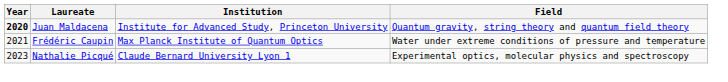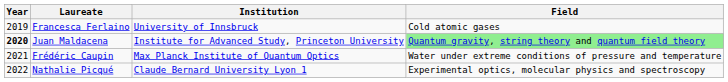 <table class="wikitable">
 <tr>
 <th>Year</th>
 <th>Laureate</th>
 <th>Institution</th>
 <th>Field</th>
 </tr>
 <tr>
+<td>2019</td>
+<td><a href='#'>Francesca Ferlaino</a></td>
+<td><a href='#'>University of Innsbruck</a></td>
+<td>Cold atomic gases</td>
+</tr>
+<tr>
 <td><strong>2020</strong></td>
 <td><a href='#'>Juan Maldacena</a></td>
 <td><a href='#'>Institute for Advanced Study</a>, <a href='#'>Princeton University</a></td>
-<td><a href='#'>Quantum gravity</a>, <a href='#'>string theory</a> and <a href='#'>quantum field theory</a></td>
+<td style="background: lightgreen;"><a href='#'>Quantum gravity</a>, <a href='#'>string theory</a> and <a href='#'>quantum field theory</a></td>
 </tr>
 <tr>
 <td>2021</td>
 <td><a href='#'>Frédéric Caupin</a></td>
 <td><a href='#'>Max Planck Institute of Quantum Optics</a></td>
 <td>Water under extreme conditions of pressure and temperature</td>
 </tr>
 <tr>
-<td>2023</td>
+<td>2022</td>
 <td><a href='#'>Nathalie Picqué</a></td>
 <td><a href='#'>Claude Bernard University Lyon 1</a></td>
 <td>Experimental optics, molecular physics and spectroscopy</td>
 </tr>
 </table>
